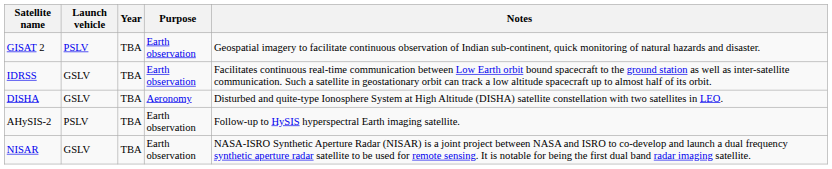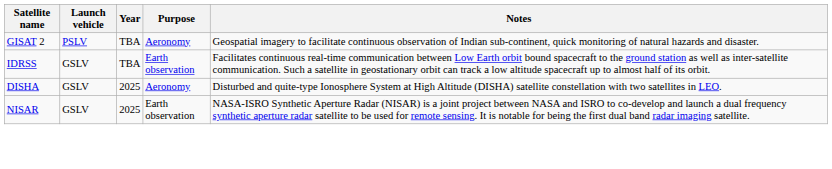 <table class="wikitable">
 <tr>
 <th>Satellite name</th>
 <th>Launch vehicle</th>
 <th>Year</th>
 <th>Purpose</th>
 <th>Notes</th>
 </tr>
 <tr>
 <td><a href='#'>GISAT</a> 2</td>
 <td><a href='#'>PSLV</a></td>
 <td>TBA</td>
-<td><a href='#'>Earth observation</a></td>
+<td><a href='#'>Aeronomy</a></td>
 <td>Geospatial imagery to facilitate continuous observation of Indian sub-continent, quick monitoring of natural hazards and disaster.</td>
 </tr>
 <tr>
 <td><a href='#'>IDRSS</a></td>
 <td>GSLV</td>
 <td>TBA</td>
 <td><a href='#'>Earth observation</a></td>
 <td>Facilitates continuous real-time communication between <a href='#'>Low Earth orbit</a> bound spacecraft to the <a href='#'>ground station</a> as well as inter-satellite communication. Such a satellite in geostationary orbit can track a low altitude spacecraft up to almost half of its orbit.</td>
 </tr>
 <tr>
 <td><a href='#'>DISHA</a></td>
 <td>GSLV</td>
-<td>TBA</td>
+<td>2025</td>
 <td><a href='#'>Aeronomy</a></td>
 <td>Disturbed and quite-type Ionosphere System at High Altitude (DISHA) satellite constellation with two satellites in  <a href='#'>LEO</a>.</td>
 </tr>
 <tr>
-<td>AHySIS-2</td>
-<td>PSLV</td>
-<td>TBA</td>
-<td>Earth observation</td>
-<td>Follow-up to <a href='#'>HySIS</a> hyperspectral Earth imaging satellite.</td>
-</tr>
-<tr>
 <td><a href='#'>NISAR</a></td>
 <td>GSLV</td>
-<td>TBA</td>
+<td>2025</td>
 <td>Earth observation</td>
 <td>NASA-ISRO Synthetic Aperture Radar (NISAR) is a joint project between NASA and ISRO to co-develop and launch a dual frequency <a href='#'>synthetic aperture radar</a> satellite to be used for <a href='#'>remote sensing</a>. It is notable for being the first dual band <a href='#'>radar imaging</a> satellite.</td>
 </tr>
 </table>
